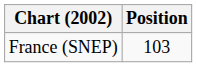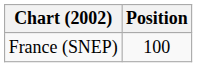 <table class="wikitable">
 <tr>
 <th>Chart (2002)</th>
 <th>Position</th>
 </tr>
 <tr>
 <td>France (SNEP)</td>
-<td align="center">103</td>
+<td align="center">100</td>
 </tr>
 </table>
